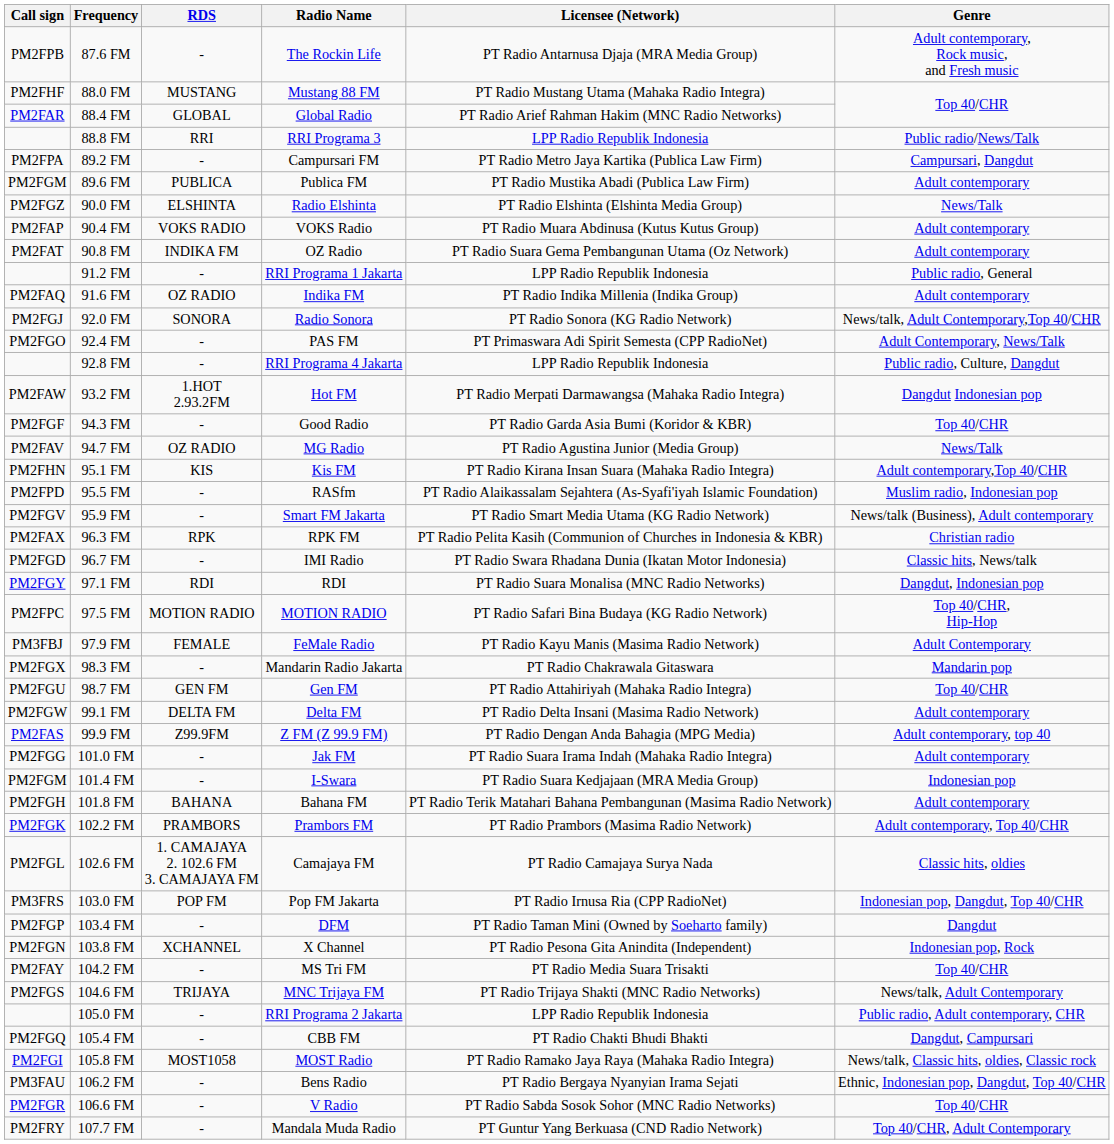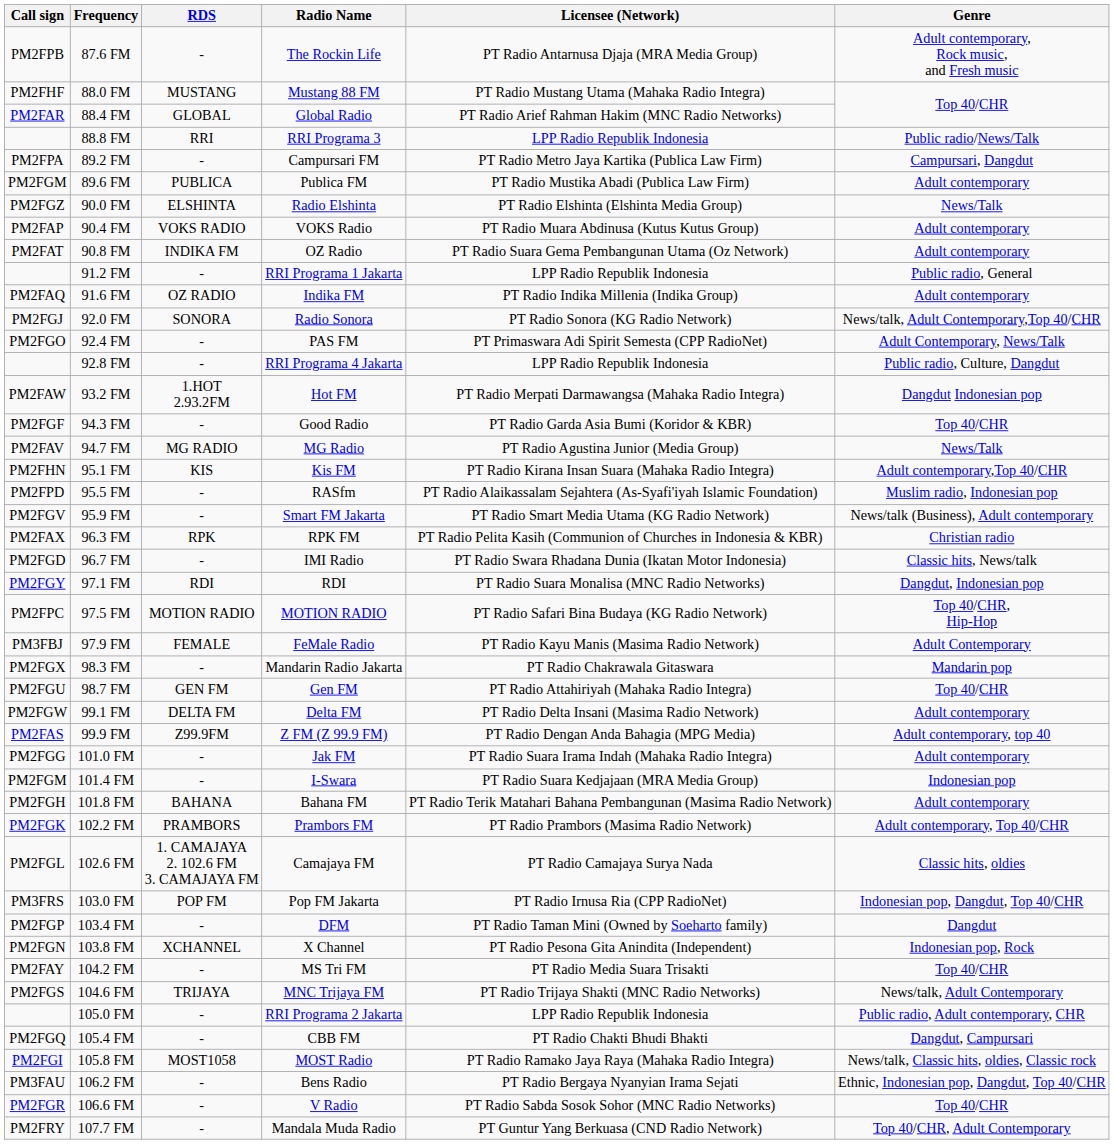 <table class="wikitable" style="text-align: center;">
 <tr>
 <th>Call sign</th>
 <th data-sort-type="number">Frequency</th>
 <th><a href='#'>RDS</a></th>
 <th>Radio Name</th>
 <th>Licensee (Network)</th>
 <th>Genre</th>
 </tr>
 <tr>
 <td>PM2FPB</td>
 <td>87.6 FM</td>
 <td>-</td>
 <td><a href='#'>The Rockin Life</a></td>
 <td>PT Radio Antarnusa Djaja (MRA Media Group)</td>
 <td><a href='#'>Adult contemporary</a>, <br> <a href='#'>Rock music</a>, <br> and <a href='#'>Fresh music</a></td>
 </tr>
 <tr>
 <td>PM2FHF</td>
 <td>88.0 FM</td>
 <td>MUSTANG</td>
 <td><a href='#'>Mustang 88 FM</a></td>
 <td>PT Radio Mustang Utama (Mahaka Radio Integra)</td>
 <td rowspan="2"><a href='#'>Top 40</a>/<a href='#'>CHR</a></td>
 </tr>
 <tr>
 <td><a href='#'>PM2FAR</a></td>
 <td>88.4 FM</td>
 <td>GLOBAL</td>
 <td><a href='#'>Global Radio</a></td>
 <td>PT Radio Arief Rahman Hakim (MNC Radio Networks)</td>
 </tr>
 <tr>
 <td></td>
 <td>88.8 FM</td>
 <td>RRI</td>
 <td><a href='#'>RRI Programa 3</a></td>
 <td><a href='#'>LPP Radio Republik Indonesia</a></td>
 <td><a href='#'>Public radio</a>/<a href='#'>News/Talk</a></td>
 </tr>
 <tr>
 <td>PM2FPA</td>
 <td>89.2 FM</td>
 <td>-</td>
 <td>Campursari FM</td>
 <td>PT Radio Metro Jaya Kartika (Publica Law Firm)</td>
 <td><a href='#'>Campursari</a>, <a href='#'>Dangdut</a></td>
 </tr>
 <tr>
 <td>PM2FGM</td>
 <td>89.6 FM</td>
 <td>PUBLICA</td>
 <td>Publica FM</td>
 <td>PT Radio Mustika Abadi (Publica Law Firm)</td>
 <td><a href='#'>Adult contemporary</a></td>
 </tr>
 <tr>
 <td>PM2FGZ</td>
 <td>90.0 FM</td>
 <td>ELSHINTA</td>
 <td><a href='#'>Radio Elshinta</a></td>
 <td>PT Radio Elshinta (Elshinta Media Group)</td>
 <td><a href='#'>News/Talk</a></td>
 </tr>
 <tr>
 <td>PM2FAP</td>
 <td>90.4 FM</td>
 <td>VOKS RADIO</td>
 <td>VOKS Radio</td>
 <td>PT Radio Muara Abdinusa (Kutus Kutus Group)</td>
 <td><a href='#'>Adult contemporary</a></td>
 </tr>
 <tr>
 <td>PM2FAT</td>
 <td>90.8 FM</td>
 <td>INDIKA FM</td>
 <td>OZ Radio</td>
 <td>PT Radio Suara Gema Pembangunan Utama (Oz Network)</td>
 <td><a href='#'>Adult contemporary</a></td>
 </tr>
 <tr>
 <td></td>
 <td>91.2 FM</td>
 <td>-</td>
 <td><a href='#'>RRI Programa 1 Jakarta</a></td>
 <td>LPP Radio Republik Indonesia</td>
 <td><a href='#'>Public radio</a>, General</td>
 </tr>
 <tr>
 <td>PM2FAQ</td>
 <td>91.6 FM</td>
 <td>OZ RADIO</td>
 <td><a href='#'>Indika FM</a></td>
 <td>PT Radio Indika Millenia (Indika Group)</td>
 <td><a href='#'>Adult contemporary</a></td>
 </tr>
 <tr>
 <td>PM2FGJ</td>
 <td>92.0 FM</td>
 <td>SONORA</td>
 <td><a href='#'>Radio Sonora</a></td>
 <td>PT Radio Sonora (KG Radio Network)</td>
 <td>News/talk, <a href='#'>Adult Contemporary</a>,<a href='#'>Top 40</a>/<a href='#'>CHR</a></td>
 </tr>
 <tr>
 <td>PM2FGO</td>
 <td>92.4 FM</td>
 <td>-</td>
 <td>PAS FM</td>
 <td>PT Primaswara Adi Spirit Semesta (CPP RadioNet)</td>
 <td><a href='#'>Adult Contemporary</a>, <a href='#'>News/Talk</a></td>
 </tr>
 <tr>
 <td></td>
 <td>92.8 FM</td>
 <td>-</td>
 <td><a href='#'>RRI Programa 4 Jakarta</a></td>
 <td>LPP Radio Republik Indonesia</td>
 <td><a href='#'>Public radio</a>, Culture, <a href='#'>Dangdut</a></td>
 </tr>
 <tr>
 <td>PM2FAW</td>
 <td>93.2 FM</td>
 <td>1.HOT <br> 2.93.2FM</td>
 <td><a href='#'>Hot FM</a></td>
 <td>PT Radio Merpati Darmawangsa (Mahaka Radio Integra)</td>
 <td><a href='#'>Dangdut</a> <a href='#'>Indonesian pop</a></td>
 </tr>
 <tr>
 <td>PM2FGF</td>
 <td>94.3 FM</td>
 <td>-</td>
 <td>Good Radio</td>
 <td>PT Radio Garda Asia Bumi (Koridor & KBR)</td>
 <td><a href='#'>Top 40</a>/<a href='#'>CHR</a></td>
 </tr>
 <tr>
 <td>PM2FAV</td>
 <td>94.7 FM</td>
-<td>OZ RADIO</td>
+<td>MG RADIO</td>
 <td><a href='#'>MG Radio</a></td>
 <td>PT Radio Agustina Junior (Media Group)</td>
 <td><a href='#'>News/Talk</a></td>
 </tr>
 <tr>
 <td>PM2FHN</td>
 <td>95.1 FM</td>
 <td>KIS</td>
 <td><a href='#'>Kis FM</a></td>
 <td>PT Radio Kirana Insan Suara (Mahaka Radio Integra)</td>
 <td><a href='#'>Adult contemporary</a>,<a href='#'>Top 40</a>/<a href='#'>CHR</a></td>
 </tr>
 <tr>
 <td>PM2FPD</td>
 <td>95.5 FM</td>
 <td>-</td>
 <td>RASfm</td>
 <td>PT Radio Alaikassalam Sejahtera (As-Syafi'iyah Islamic Foundation)</td>
 <td><a href='#'>Muslim radio</a>, <a href='#'>Indonesian pop</a></td>
 </tr>
 <tr>
 <td>PM2FGV</td>
 <td>95.9 FM</td>
 <td>-</td>
 <td><a href='#'>Smart FM Jakarta</a></td>
 <td>PT Radio Smart Media Utama (KG Radio Network)</td>
 <td>News/talk (Business), <a href='#'>Adult contemporary</a></td>
 </tr>
 <tr>
 <td>PM2FAX</td>
 <td>96.3 FM</td>
 <td>RPK</td>
 <td>RPK FM</td>
 <td>PT Radio Pelita Kasih (Communion of Churches in Indonesia & KBR)</td>
 <td><a href='#'>Christian radio</a></td>
 </tr>
 <tr>
 <td>PM2FGD</td>
 <td>96.7 FM</td>
 <td>-</td>
 <td>IMI Radio</td>
 <td>PT Radio Swara Rhadana Dunia (Ikatan Motor Indonesia)</td>
 <td><a href='#'>Classic hits</a>, News/talk</td>
 </tr>
 <tr>
 <td><a href='#'>PM2FGY</a></td>
 <td>97.1 FM</td>
 <td>RDI</td>
 <td>RDI</td>
 <td>PT Radio Suara Monalisa (MNC Radio Networks)</td>
 <td><a href='#'>Dangdut</a>, <a href='#'>Indonesian pop</a></td>
 </tr>
 <tr>
 <td>PM2FPC</td>
 <td>97.5 FM</td>
 <td>MOTION RADIO</td>
 <td><a href='#'>MOTION RADIO</a></td>
 <td>PT Radio Safari Bina Budaya (KG Radio Network)</td>
 <td><a href='#'>Top 40</a>/<a href='#'>CHR</a>, <br> <a href='#'>Hip-Hop</a></td>
 </tr>
 <tr>
 <td>PM3FBJ</td>
 <td>97.9 FM</td>
 <td>FEMALE</td>
 <td><a href='#'>FeMale Radio</a></td>
 <td>PT Radio Kayu Manis (Masima Radio Network)</td>
 <td><a href='#'>Adult Contemporary</a></td>
 </tr>
 <tr>
 <td>PM2FGX</td>
 <td>98.3 FM</td>
 <td>-</td>
 <td>Mandarin Radio Jakarta</td>
 <td>PT Radio Chakrawala Gitaswara</td>
 <td><a href='#'>Mandarin pop</a></td>
 </tr>
 <tr>
 <td>PM2FGU</td>
 <td>98.7 FM</td>
 <td>GEN FM</td>
 <td><a href='#'>Gen FM</a></td>
 <td>PT Radio Attahiriyah (Mahaka Radio Integra)</td>
 <td><a href='#'>Top 40</a>/<a href='#'>CHR</a></td>
 </tr>
 <tr>
 <td>PM2FGW</td>
 <td>99.1 FM</td>
 <td>DELTA FM</td>
 <td><a href='#'>Delta FM</a></td>
 <td>PT Radio Delta Insani (Masima Radio Network)</td>
 <td><a href='#'>Adult contemporary</a></td>
 </tr>
 <tr>
 <td><a href='#'>PM2FAS</a></td>
 <td>99.9 FM</td>
 <td>Z99.9FM</td>
 <td><a href='#'>Z FM (Z 99.9 FM)</a></td>
 <td>PT Radio Dengan Anda Bahagia (MPG Media)</td>
 <td><a href='#'>Adult contemporary</a>, <a href='#'>top 40</a></td>
 </tr>
 <tr>
 <td>PM2FGG</td>
 <td>101.0 FM</td>
 <td>-</td>
 <td><a href='#'>Jak FM</a></td>
 <td>PT Radio Suara Irama Indah (Mahaka Radio Integra)</td>
 <td><a href='#'>Adult contemporary</a></td>
 </tr>
 <tr>
 <td>PM2FGM</td>
 <td>101.4 FM</td>
 <td>-</td>
 <td><a href='#'>I-Swara</a></td>
 <td>PT Radio Suara Kedjajaan (MRA Media Group)</td>
 <td><a href='#'>Indonesian pop</a></td>
 </tr>
 <tr>
 <td>PM2FGH</td>
 <td>101.8 FM</td>
 <td>BAHANA</td>
 <td>Bahana FM</td>
 <td>PT Radio Terik Matahari Bahana Pembangunan (Masima Radio Network)</td>
 <td><a href='#'>Adult contemporary</a></td>
 </tr>
 <tr>
 <td><a href='#'>PM2FGK</a></td>
 <td>102.2 FM</td>
 <td>PRAMBORS</td>
 <td><a href='#'>Prambors FM</a></td>
 <td>PT Radio Prambors (Masima Radio Network)</td>
 <td><a href='#'>Adult contemporary</a>, <a href='#'>Top 40</a>/<a href='#'>CHR</a></td>
 </tr>
 <tr>
 <td>PM2FGL</td>
 <td>102.6 FM</td>
 <td>1. CAMAJAYA <br> 2. 102.6 FM <br> 3. CAMAJAYA FM</td>
 <td>Camajaya FM</td>
 <td>PT Radio Camajaya Surya Nada</td>
 <td><a href='#'>Classic hits</a>, <a href='#'>oldies</a></td>
 </tr>
 <tr>
 <td>PM3FRS</td>
 <td>103.0 FM</td>
 <td>POP FM</td>
 <td>Pop FM Jakarta</td>
 <td>PT Radio Irnusa Ria (CPP RadioNet)</td>
 <td><a href='#'>Indonesian pop</a>, <a href='#'>Dangdut</a>, <a href='#'>Top 40</a>/<a href='#'>CHR</a></td>
 </tr>
 <tr>
 <td>PM2FGP</td>
 <td>103.4 FM</td>
 <td>-</td>
 <td><a href='#'>DFM</a></td>
 <td>PT Radio Taman Mini (Owned by <a href='#'>Soeharto</a> family)</td>
 <td><a href='#'>Dangdut</a></td>
 </tr>
 <tr>
 <td>PM2FGN</td>
 <td>103.8 FM</td>
 <td>XCHANNEL</td>
 <td>X Channel</td>
 <td>PT Radio Pesona Gita Anindita (Independent)</td>
 <td><a href='#'>Indonesian pop</a>, <a href='#'>Rock</a></td>
 </tr>
 <tr>
 <td>PM2FAY</td>
 <td>104.2 FM</td>
 <td>-</td>
 <td>MS Tri FM</td>
 <td>PT Radio Media Suara Trisakti</td>
 <td><a href='#'>Top 40</a>/<a href='#'>CHR</a></td>
 </tr>
 <tr>
 <td>PM2FGS</td>
 <td>104.6 FM</td>
 <td>TRIJAYA</td>
 <td><a href='#'>MNC Trijaya FM</a></td>
 <td>PT Radio Trijaya Shakti (MNC Radio Networks)</td>
 <td>News/talk, <a href='#'>Adult Contemporary</a></td>
 </tr>
 <tr>
 <td></td>
 <td>105.0 FM</td>
 <td>-</td>
 <td><a href='#'>RRI Programa 2 Jakarta</a></td>
 <td>LPP Radio Republik Indonesia</td>
 <td><a href='#'>Public radio</a>, <a href='#'>Adult contemporary</a>, <a href='#'>CHR</a></td>
 </tr>
 <tr>
 <td>PM2FGQ</td>
 <td>105.4 FM</td>
 <td>-</td>
 <td>CBB FM</td>
 <td>PT Radio Chakti Bhudi Bhakti</td>
 <td><a href='#'>Dangdut</a>, <a href='#'>Campursari</a></td>
 </tr>
 <tr>
 <td><a href='#'>PM2FGI</a></td>
 <td>105.8 FM</td>
 <td>MOST1058</td>
 <td><a href='#'>MOST Radio</a></td>
 <td>PT Radio Ramako Jaya Raya (Mahaka Radio Integra)</td>
 <td>News/talk, <a href='#'>Classic hits</a>, <a href='#'>oldies</a>, <a href='#'>Classic rock</a></td>
 </tr>
 <tr>
 <td>PM3FAU</td>
 <td>106.2 FM</td>
 <td>-</td>
 <td>Bens Radio</td>
 <td>PT Radio Bergaya Nyanyian Irama Sejati</td>
 <td>Ethnic, <a href='#'>Indonesian pop</a>, <a href='#'>Dangdut</a>, <a href='#'>Top 40</a>/<a href='#'>CHR</a></td>
 </tr>
 <tr>
 <td><a href='#'>PM2FGR</a></td>
 <td>106.6 FM</td>
 <td>-</td>
 <td><a href='#'>V Radio</a></td>
 <td>PT Radio Sabda Sosok Sohor (MNC Radio Networks)</td>
 <td><a href='#'>Top 40</a>/<a href='#'>CHR</a></td>
 </tr>
 <tr>
 <td>PM2FRY</td>
 <td>107.7 FM</td>
 <td>-</td>
 <td>Mandala Muda Radio</td>
 <td>PT Guntur Yang Berkuasa (CND Radio Network)</td>
 <td><a href='#'>Top 40</a>/<a href='#'>CHR</a>, <a href='#'>Adult Contemporary</a></td>
 </tr>
 </table>
